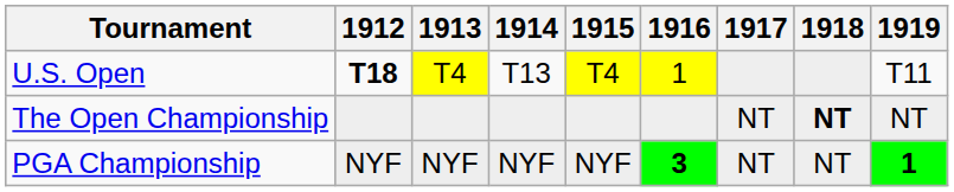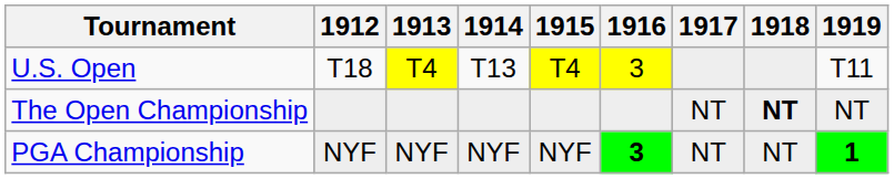 <table class="wikitable" style="font-size:95%;text-align:center;">
 <tr>
 <th>Tournament</th>
 <th>1912</th>
 <th>1913</th>
 <th>1914</th>
 <th>1915</th>
 <th>1916</th>
 <th>1917</th>
 <th>1918</th>
 <th>1919</th>
 </tr>
 <tr>
 <td align=left><a href='#'>U.S. Open</a></td>
-<td><strong>T18</strong></td>
+<td>T18</td>
 <td style="background:yellow;">T4</td>
 <td>T13</td>
 <td style="background:yellow;">T4</td>
-<td style="background:yellow;">1</td>
+<td style="background:yellow;">3</td>
 <td style="background:#eeeeee;"></td>
 <td style="background:#eeeeee;"></td>
 <td>T11</td>
 </tr>
 <tr>
 <td align=left><a href='#'>The Open Championship</a></td>
 <td style="background:#eeeeee;"></td>
 <td style="background:#eeeeee;"></td>
 <td style="background:#eeeeee;"></td>
 <td style="background:#eeeeee;"></td>
 <td style="background:#eeeeee;"></td>
 <td style="background:#eeeeee;">NT</td>
 <td style="background:#eeeeee;"><strong>NT</strong></td>
 <td style="background:#eeeeee;">NT</td>
 </tr>
 <tr>
 <td align=left><a href='#'>PGA Championship</a></td>
 <td style="background:#eeeeee;">NYF</td>
 <td style="background:#eeeeee;">NYF</td>
 <td style="background:#eeeeee;">NYF</td>
 <td style="background:#eeeeee;">NYF</td>
 <td style="background:lime;"><strong>3</strong></td>
 <td style="background:#eeeeee;">NT</td>
 <td style="background:#eeeeee;">NT</td>
 <td style="background:lime;"><strong>1</strong></td>
 </tr>
 </table>
